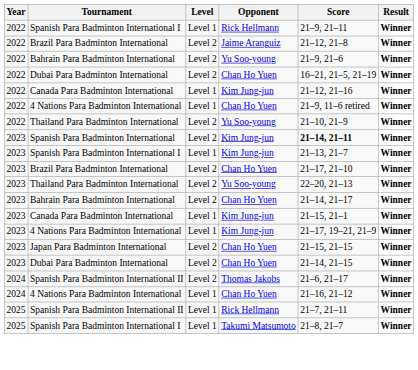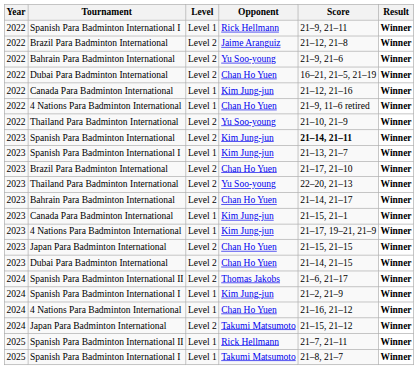 <table class="sortable wikitable" style="font-size: 90%;">
 <tr>
 <th>Year</th>
 <th>Tournament</th>
 <th>Level</th>
 <th>Opponent</th>
 <th>Score</th>
 <th>Result</th>
 </tr>
 <tr>
 <td align="center">2022</td>
 <td align="left">Spanish Para Badminton International I</td>
 <td align="left">Level 1</td>
 <td align="left"> <a href='#'>Rick Hellmann</a></td>
 <td align="left">21–9, 21–11</td>
 <td style="text-align:left; background:white"> <strong>Winner</strong></td>
 </tr>
 <tr>
 <td align="center">2022</td>
 <td align="left">Brazil Para Badminton International</td>
 <td align="left">Level 2</td>
 <td align="left"> <a href='#'>Jaime Aranguiz</a></td>
 <td align="left">21–12, 21–8</td>
 <td style="text-align:left; background:white"> <strong>Winner</strong></td>
 </tr>
 <tr>
 <td align="center">2022</td>
 <td align="left">Bahrain Para Badminton International</td>
 <td align="left">Level 2</td>
 <td align="left"> <a href='#'>Yu Soo-young</a></td>
 <td align="left">21–9, 21–6</td>
 <td style="text-align:left; background:white"> <strong>Winner</strong></td>
 </tr>
 <tr>
 <td align="center">2022</td>
 <td align="left">Dubai Para Badminton International</td>
 <td align="left">Level 2</td>
 <td align="left"> <a href='#'>Chan Ho Yuen</a></td>
 <td align="left">16–21, 21–5, 21–19</td>
 <td style="text-align:left; background:white"> <strong>Winner</strong></td>
 </tr>
 <tr>
 <td align="center">2022</td>
 <td align="left">Canada Para Badminton International</td>
 <td align="left">Level 1</td>
 <td align="left"> <a href='#'>Kim Jung-jun</a></td>
 <td align="left">21–12, 21–16</td>
 <td style="text-align:left; background:white"> <strong>Winner</strong></td>
 </tr>
 <tr>
 <td align="center">2022</td>
 <td align="left">4 Nations Para Badminton International</td>
 <td align="left">Level 1</td>
 <td align="left"> <a href='#'>Chan Ho Yuen</a></td>
 <td align="left">21–9, 11–6 retired</td>
 <td style="text-align:left; background:white"> <strong>Winner</strong></td>
 </tr>
 <tr>
 <td align="center">2022</td>
 <td align="left">Thailand Para Badminton International</td>
 <td align="left">Level 2</td>
 <td align="left"> <a href='#'>Yu Soo-young</a></td>
 <td align="left">21–10, 21–9</td>
 <td style="text-align:left; background:white"> <strong>Winner</strong></td>
 </tr>
 <tr>
 <td align="center">2023</td>
 <td align="left">Spanish Para Badminton International</td>
 <td align="left">Level 2</td>
 <td align="left"> <a href='#'>Kim Jung-jun</a></td>
 <td align="left"><strong>21–14, 21–11</strong></td>
 <td style="text-align:left; background:white"> <strong>Winner</strong></td>
 </tr>
 <tr>
 <td align="center">2023</td>
 <td align="left">Spanish Para Badminton International I</td>
 <td align="left">Level 1</td>
 <td align="left"> <a href='#'>Kim Jung-jun</a></td>
 <td align="left">21–13, 21–7</td>
 <td style="text-align:left; background:white"> <strong>Winner</strong></td>
 </tr>
 <tr>
 <td align="center">2023</td>
 <td align="left">Brazil Para Badminton International</td>
 <td align="left">Level 2</td>
 <td align="left"> <a href='#'>Chan Ho Yuen</a></td>
 <td align="left">21–17, 21–10</td>
 <td style="text-align:left; background:white"> <strong>Winner</strong></td>
 </tr>
 <tr>
 <td align="center">2023</td>
 <td align="left">Thailand Para Badminton International</td>
 <td align="left">Level 2</td>
 <td align="left"> <a href='#'>Yu Soo-young</a></td>
 <td align="left">22–20, 21–13</td>
 <td style="text-align:left; background:white"> <strong>Winner</strong></td>
 </tr>
 <tr>
 <td align="center">2023</td>
 <td align="left">Bahrain Para Badminton International</td>
 <td align="left">Level 2</td>
 <td align="left"> <a href='#'>Chan Ho Yuen</a></td>
 <td align="left">21–14, 21–17</td>
 <td style="text-align:left; background:white"> <strong>Winner</strong></td>
 </tr>
 <tr>
 <td align="center">2023</td>
 <td align="left">Canada Para Badminton International</td>
 <td align="left">Level 1</td>
 <td align="left"> <a href='#'>Kim Jung-jun</a></td>
 <td align="left">21–15, 21–1</td>
 <td style="text-align:left; background:white"> <strong>Winner</strong></td>
 </tr>
 <tr>
 <td align="center">2023</td>
 <td align="left">4 Nations Para Badminton International</td>
 <td align="left">Level 1</td>
 <td align="left"> <a href='#'>Kim Jung-jun</a></td>
 <td align="left">21–17, 19–21, 21–9</td>
 <td style="text-align:left; background:white"> <strong>Winner</strong></td>
 </tr>
 <tr>
 <td align="center">2023</td>
 <td align="left">Japan Para Badminton International</td>
 <td align="left">Level 2</td>
 <td align="left"> <a href='#'>Chan Ho Yuen</a></td>
 <td align="left">21–15, 21–15</td>
 <td style="text-align:left; background:white"> <strong>Winner</strong></td>
 </tr>
 <tr>
 <td align="center">2023</td>
 <td align="left">Dubai Para Badminton International</td>
 <td align="left">Level 2</td>
 <td align="left"> <a href='#'>Chan Ho Yuen</a></td>
 <td align="left">21–14, 21–15</td>
 <td style="text-align:left; background:white"> <strong>Winner</strong></td>
 </tr>
 <tr>
 <td align="center">2024</td>
 <td align="left">Spanish Para Badminton International II</td>
 <td align="left">Level 2</td>
 <td align="left"> <a href='#'>Thomas Jakobs</a></td>
 <td align="left">21–6, 21–17</td>
 <td style="text-align:left; background:white"> <strong>Winner</strong></td>
 </tr>
 <tr>
 <td align="center">2024</td>
+<td align="left">Spanish Para Badminton International I</td>
+<td align="left">Level 1</td>
+<td align="left"> <a href='#'>Kim Jung-jun</a></td>
+<td align="left">21–2, 21–9</td>
+<td style="text-align:left; background:white"> <strong>Winner</strong></td>
+</tr>
+<tr>
+<td align="center">2024</td>
 <td align="left">4 Nations Para Badminton International</td>
 <td align="left">Level 1</td>
 <td align="left"> <a href='#'>Chan Ho Yuen</a></td>
 <td align="left">21–16, 21–12</td>
+<td style="text-align:left; background:white"> <strong>Winner</strong></td>
+</tr>
+<tr>
+<td align="center">2024</td>
+<td align="left">Japan Para Badminton International</td>
+<td align="left">Level 2</td>
+<td align="left"> <a href='#'>Takumi Matsumoto</a></td>
+<td align="left">21–15, 21–12</td>
 <td style="text-align:left; background:white"> <strong>Winner</strong></td>
 </tr>
 <tr>
 <td align="center">2025</td>
 <td align="left">Spanish Para Badminton International II</td>
 <td align="left">Level 1</td>
 <td align="left"> <a href='#'>Rick Hellmann</a></td>
 <td align="left">21–7, 21–11</td>
 <td style="text-align:left; background:white"> <strong>Winner</strong></td>
 </tr>
 <tr>
 <td align="center">2025</td>
 <td align="left">Spanish Para Badminton International I</td>
 <td align="left">Level 1</td>
 <td align="left"> <a href='#'>Takumi Matsumoto</a></td>
 <td align="left">21–8, 21–7</td>
 <td style="text-align:left; background:white"> <strong>Winner</strong></td>
 </tr>
 </table>
